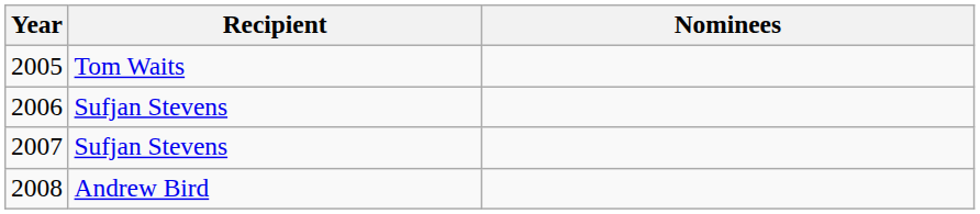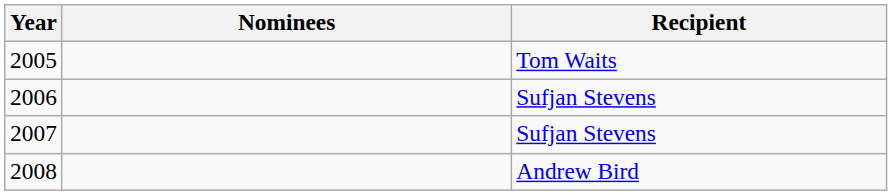 <table class="wikitable sortable">
 <tr>
 <th>Year</th>
+<th style="width:300px;" class="unsortable">Nominees</th>
 <th style="width:250px;">Recipient</th>
-<th style="width:300px;" class="unsortable">Nominees</th>
 </tr>
 <tr>
 <td>2005</td>
+<td></td>
 <td><a href='#'>Tom Waits</a></td>
-<td></td>
 </tr>
 <tr>
 <td>2006</td>
+<td></td>
 <td><a href='#'>Sufjan Stevens</a></td>
-<td></td>
 </tr>
 <tr>
 <td>2007</td>
+<td></td>
 <td><a href='#'>Sufjan Stevens</a></td>
-<td></td>
 </tr>
 <tr>
 <td>2008</td>
+<td></td>
 <td><a href='#'>Andrew Bird</a></td>
-<td></td>
 </tr>
 </table>
